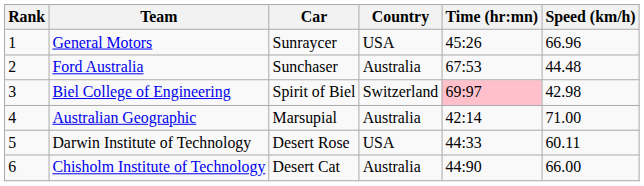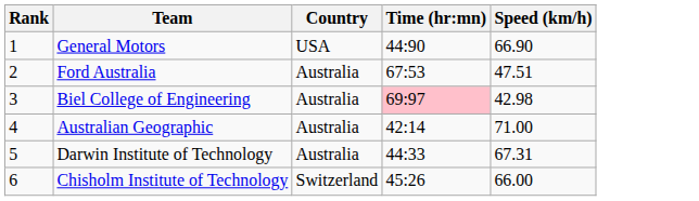 <table class="wikitable">
 <tr>
 <th>Rank</th>
 <th>Team</th>
-<th>Car</th>
 <th>Country</th>
 <th>Time (hr:mn)</th>
 <th>Speed (km/h)</th>
 </tr>
 <tr>
 <td>1</td>
 <td><a href='#'>General Motors</a></td>
-<td>Sunraycer</td>
 <td>USA</td>
-<td>45:26</td>
-<td>66.96</td>
+<td>44:90</td>
+<td>66.90</td>
 </tr>
 <tr>
 <td>2</td>
 <td><a href='#'>Ford Australia</a></td>
-<td>Sunchaser</td>
 <td>Australia</td>
 <td>67:53</td>
-<td>44.48</td>
+<td>47.51</td>
 </tr>
 <tr>
 <td>3</td>
 <td><a href='#'>Biel College of Engineering</a></td>
-<td>Spirit of Biel</td>
-<td>Switzerland</td>
+<td>Australia</td>
 <td style="background: pink;">69:97</td>
 <td>42.98</td>
 </tr>
 <tr>
 <td>4</td>
 <td><a href='#'>Australian Geographic</a></td>
-<td>Marsupial</td>
 <td>Australia</td>
 <td>42:14</td>
 <td>71.00</td>
 </tr>
 <tr>
 <td>5</td>
 <td>Darwin Institute of Technology</td>
-<td>Desert Rose</td>
-<td>USA</td>
+<td>Australia</td>
 <td>44:33</td>
-<td>60.11</td>
+<td>67.31</td>
 </tr>
 <tr>
 <td>6</td>
 <td><a href='#'>Chisholm Institute of Technology</a></td>
-<td>Desert Cat</td>
-<td>Australia</td>
-<td>44:90</td>
+<td>Switzerland</td>
+<td>45:26</td>
 <td>66.00</td>
 </tr>
 </table>
